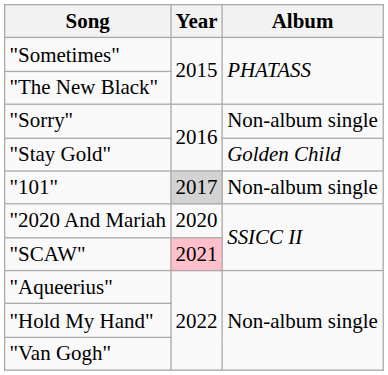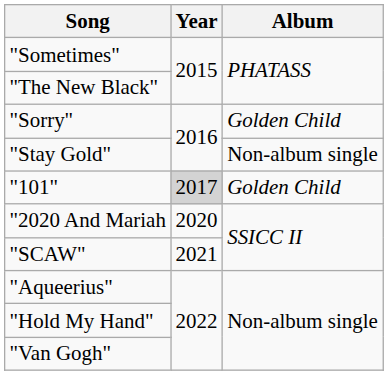 <table class="wikitable">
 <tr>
 <th>Song</th>
 <th>Year</th>
 <th>Album</th>
 </tr>
 <tr>
 <td>"Sometimes"</td>
 <td rowspan="2">2015</td>
 <td rowspan="2"><em>PHATASS</em></td>
 </tr>
 <tr>
 <td>"The New Black"</td>
 </tr>
 <tr>
 <td>"Sorry"</td>
 <td rowspan="2">2016</td>
-<td>Non-album single</td>
+<td><em>Golden Child</em></td>
 </tr>
 <tr>
 <td>"Stay Gold"</td>
-<td><em>Golden Child</em></td>
+<td>Non-album single</td>
 </tr>
 <tr>
 <td>"101"</td>
 <td style="background: lightgrey;">2017</td>
-<td>Non-album single</td>
+<td><em>Golden Child</em></td>
 </tr>
 <tr>
 <td>"2020 And Mariah</td>
 <td>2020</td>
 <td rowspan="2"><em>SSICC II</em></td>
 </tr>
 <tr>
 <td>"SCAW"</td>
-<td style="background: pink;">2021</td>
+<td>2021</td>
 </tr>
 <tr>
 <td>"Aqueerius"</td>
 <td rowspan="3">2022</td>
 <td rowspan="3">Non-album single</td>
 </tr>
 <tr>
 <td>"Hold My Hand"</td>
 </tr>
 <tr>
 <td>"Van Gogh"</td>
 </tr>
 </table>
